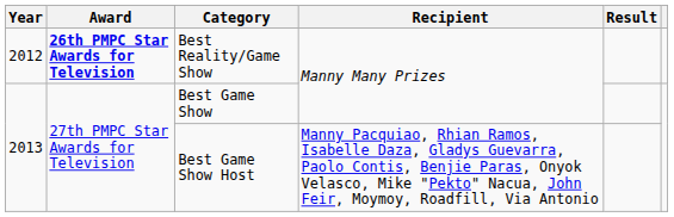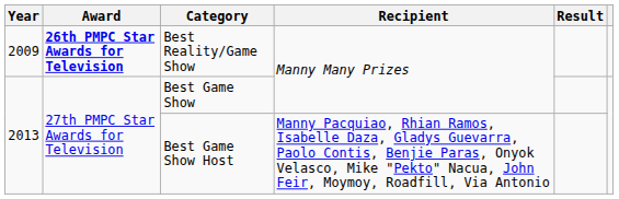 <table class="wikitable">
 <tr>
 <th>Year</th>
 <th>Award</th>
 <th>Category</th>
 <th>Recipient</th>
 <th>Result</th>
 <th></th>
 </tr>
 <tr>
-<td>2012</td>
+<td>2009</td>
 <td><strong><a href='#'>26th PMPC Star Awards for Television</a></strong></td>
 <td>Best Reality/Game Show</td>
 <td rowspan=2><em>Manny Many Prizes</em></td>
 <td></td>
 <td></td>
 </tr>
 <tr>
 <td rowspan=2>2013</td>
 <td rowspan=2><a href='#'>27th PMPC Star Awards for Television</a></td>
 <td>Best Game Show</td>
 <td></td>
 <td rowspan=2></td>
 </tr>
 <tr>
 <td>Best Game Show Host</td>
 <td><a href='#'>Manny Pacquiao</a>, <a href='#'>Rhian Ramos</a>, <a href='#'>Isabelle Daza</a>, <a href='#'>Gladys Guevarra</a>, <a href='#'>Paolo Contis</a>, <a href='#'>Benjie Paras</a>, Onyok Velasco, Mike "<a href='#'>Pekto</a>" Nacua, <a href='#'>John Feir</a>, Moymoy, Roadfill, Via Antonio</td>
 <td></td>
 </tr>
 </table>
